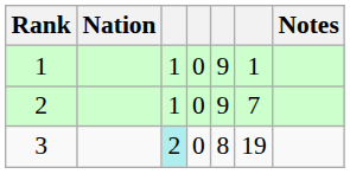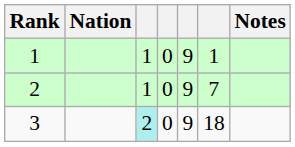 <table class="wikitable sortable" style="text-align: center;">
 <tr>
 <th>Rank</th>
 <th>Nation</th>
 <th></th>
 <th></th>
 <th></th>
 <th></th>
 <th>Notes</th>
 </tr>
 <tr style="background:#cfc;">
 <td>1</td>
 <td align=left></td>
 <td>1</td>
 <td>0</td>
 <td>9</td>
 <td>1</td>
 <td></td>
 </tr>
 <tr style="background:#cfc;">
 <td>2</td>
 <td align=left></td>
 <td>1</td>
 <td>0</td>
 <td>9</td>
 <td>7</td>
 <td></td>
 </tr>
 <tr>
 <td>3</td>
 <td align=left></td>
 <td style="background: paleturquoise;">2</td>
 <td>0</td>
-<td>8</td>
-<td>19</td>
+<td>9</td>
+<td>18</td>
 <td></td>
 </tr>
 </table>
